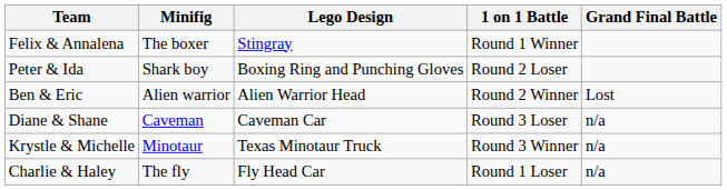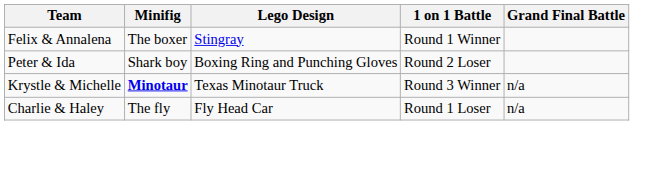 <table class="wikitable">
 <tr>
 <th>Team</th>
 <th>Minifig</th>
 <th>Lego Design</th>
 <th>1 on 1 Battle</th>
 <th>Grand Final Battle</th>
 </tr>
 <tr>
 <td>Felix & Annalena</td>
 <td>The boxer</td>
 <td><a href='#'>Stingray</a></td>
 <td Round 1>Round 1 Winner</td>
 <td></td>
 </tr>
 <tr>
 <td>Peter & Ida</td>
 <td>Shark boy</td>
 <td>Boxing Ring and Punching Gloves</td>
 <td>Round 2 Loser</td>
 <td></td>
 </tr>
 <tr>
-<td>Ben & Eric</td>
-<td>Alien warrior</td>
-<td>Alien Warrior Head</td>
-<td>Round 2 Winner</td>
-<td>Lost</td>
-</tr>
-<tr>
-<td>Diane & Shane</td>
-<td><a href='#'>Caveman</a></td>
-<td>Caveman Car</td>
-<td>Round 3 Loser</td>
-<td>n/a</td>
-</tr>
-<tr>
 <td>Krystle & Michelle</td>
-<td><a href='#'>Minotaur</a></td>
+<td><strong><a href='#'>Minotaur</a></strong></td>
 <td>Texas Minotaur Truck</td>
 <td>Round 3 Winner</td>
 <td>n/a</td>
 </tr>
 <tr>
 <td>Charlie & Haley</td>
 <td>The fly</td>
 <td>Fly Head Car</td>
 <td>Round 1 Loser</td>
 <td>n/a</td>
 </tr>
 </table>
